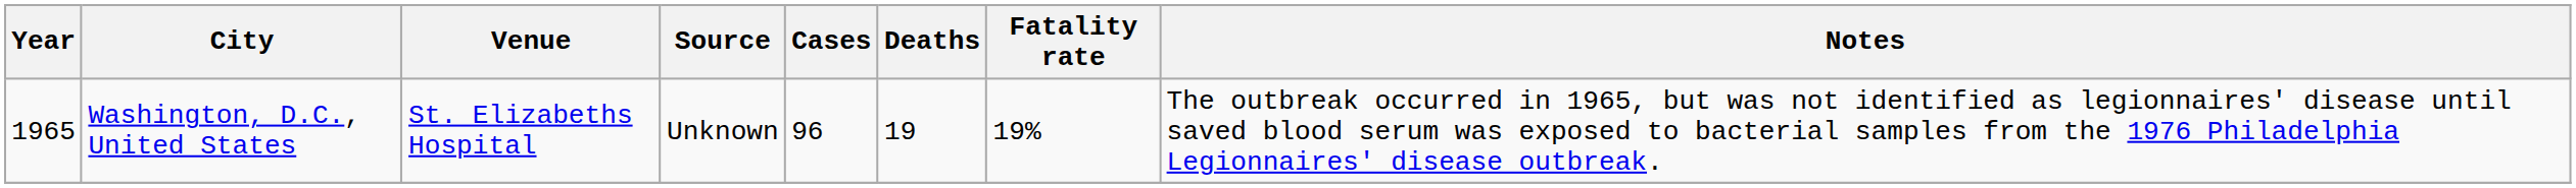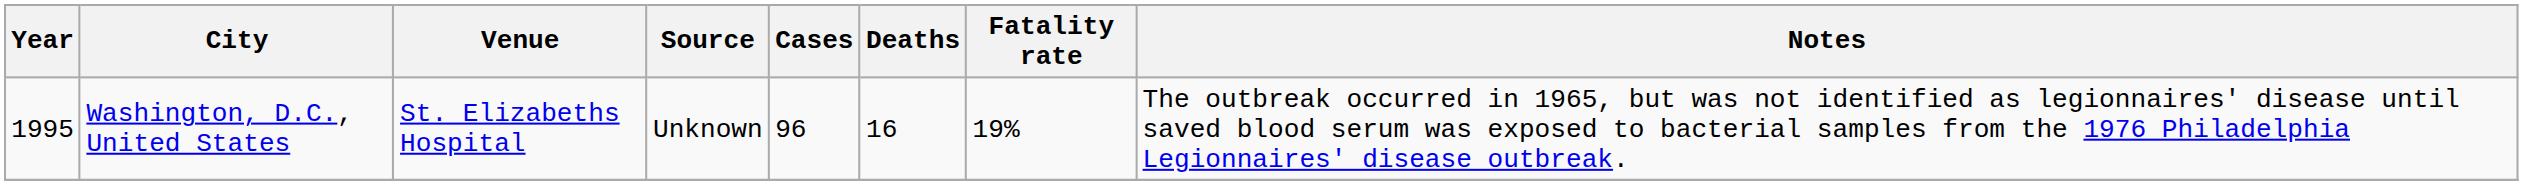 <table class="wikitable sortable">
 <tr>
 <th>Year</th>
 <th>City</th>
 <th>Venue</th>
 <th>Source</th>
 <th>Cases</th>
 <th>Deaths</th>
 <th>Fatality rate</th>
 <th>Notes</th>
 </tr>
 <tr>
-<td>1965</td>
+<td>1995</td>
 <td><a href='#'>Washington, D.C.</a>, <a href='#'>United States</a></td>
 <td><a href='#'>St. Elizabeths Hospital</a></td>
 <td>Unknown</td>
 <td>96</td>
-<td>19</td>
+<td>16</td>
 <td>19%</td>
 <td>The outbreak occurred in 1965, but was not identified as legionnaires' disease until saved blood serum was exposed to bacterial samples from the <a href='#'>1976 Philadelphia Legionnaires' disease outbreak</a>.</td>
 </tr>
 <tr>
 </tr>
 </table>
